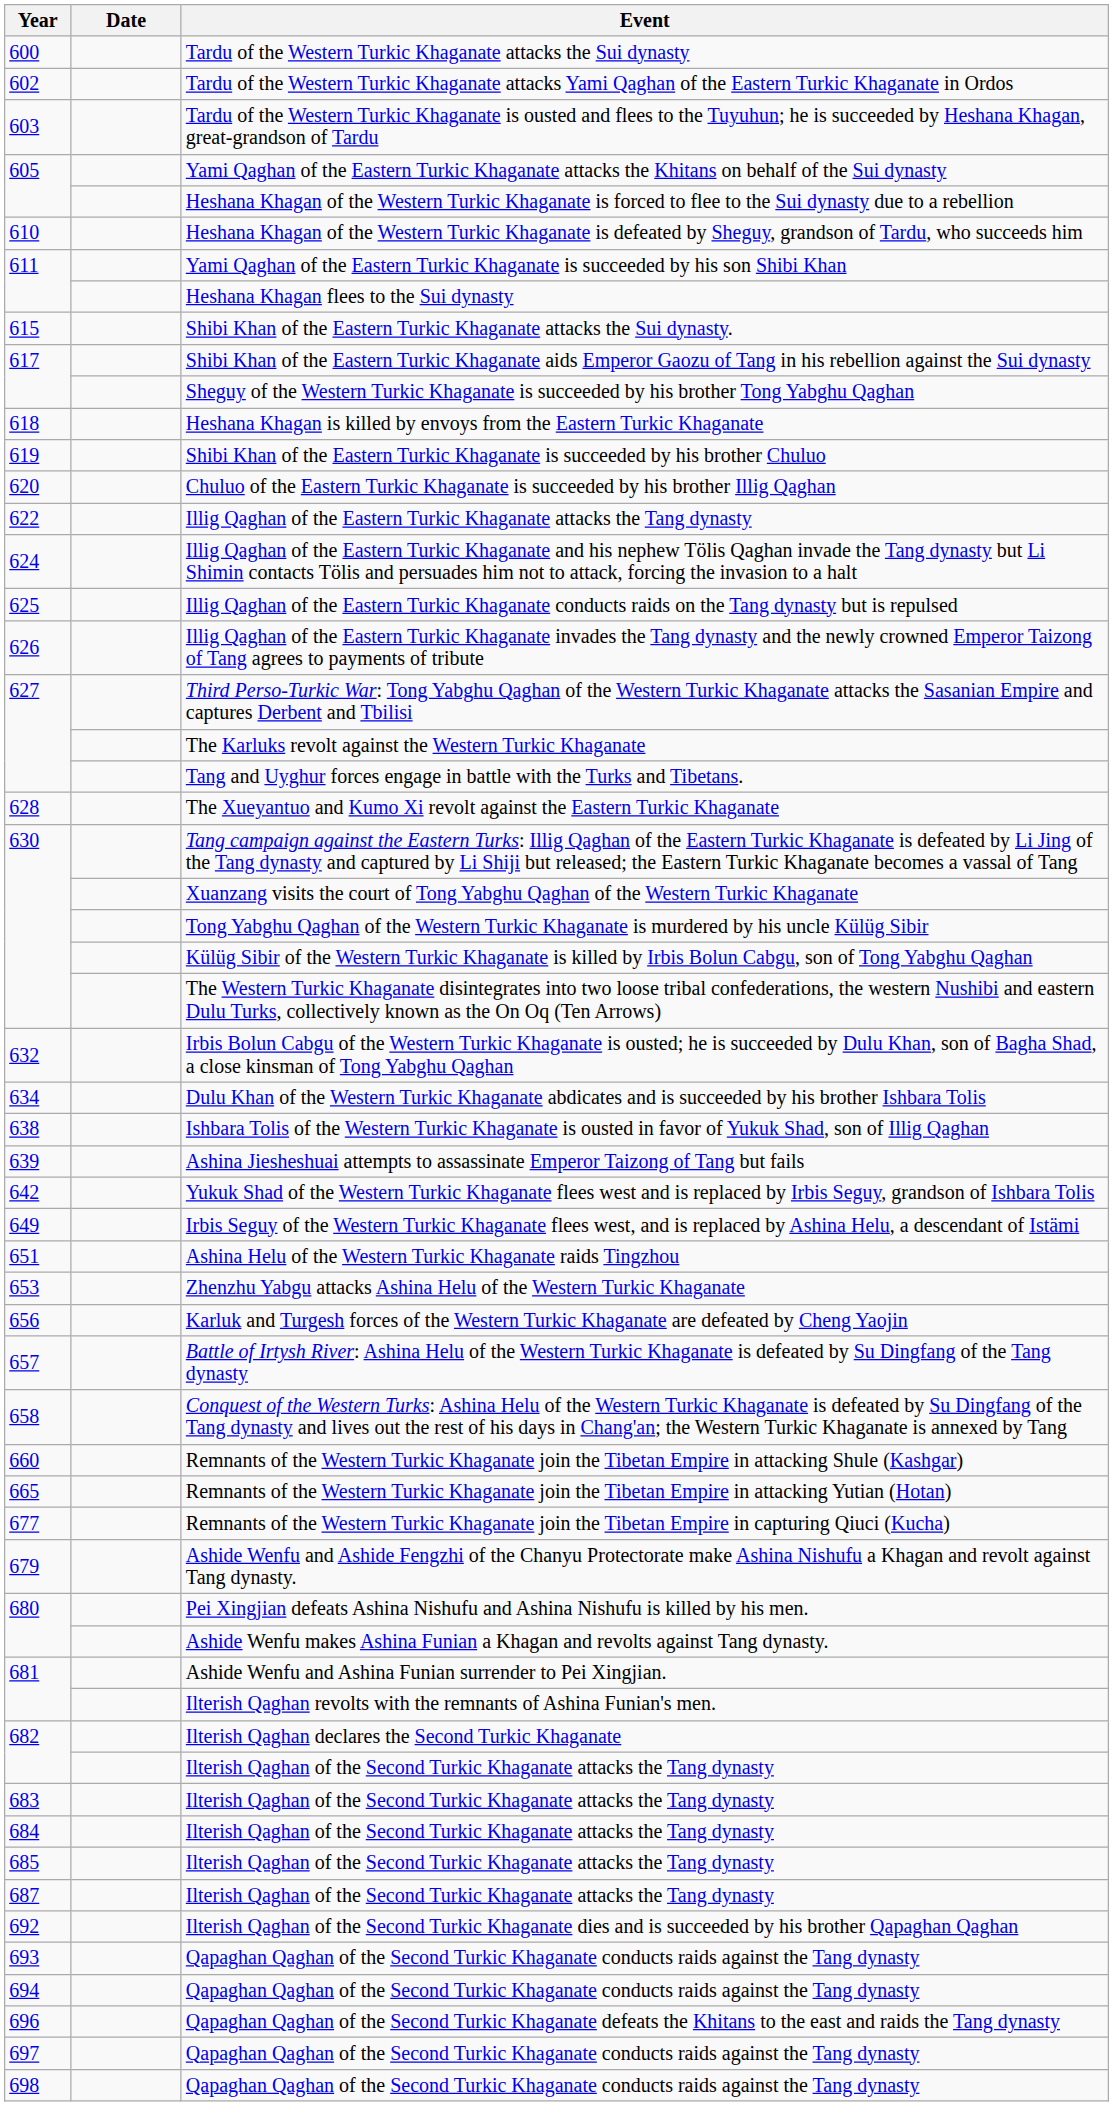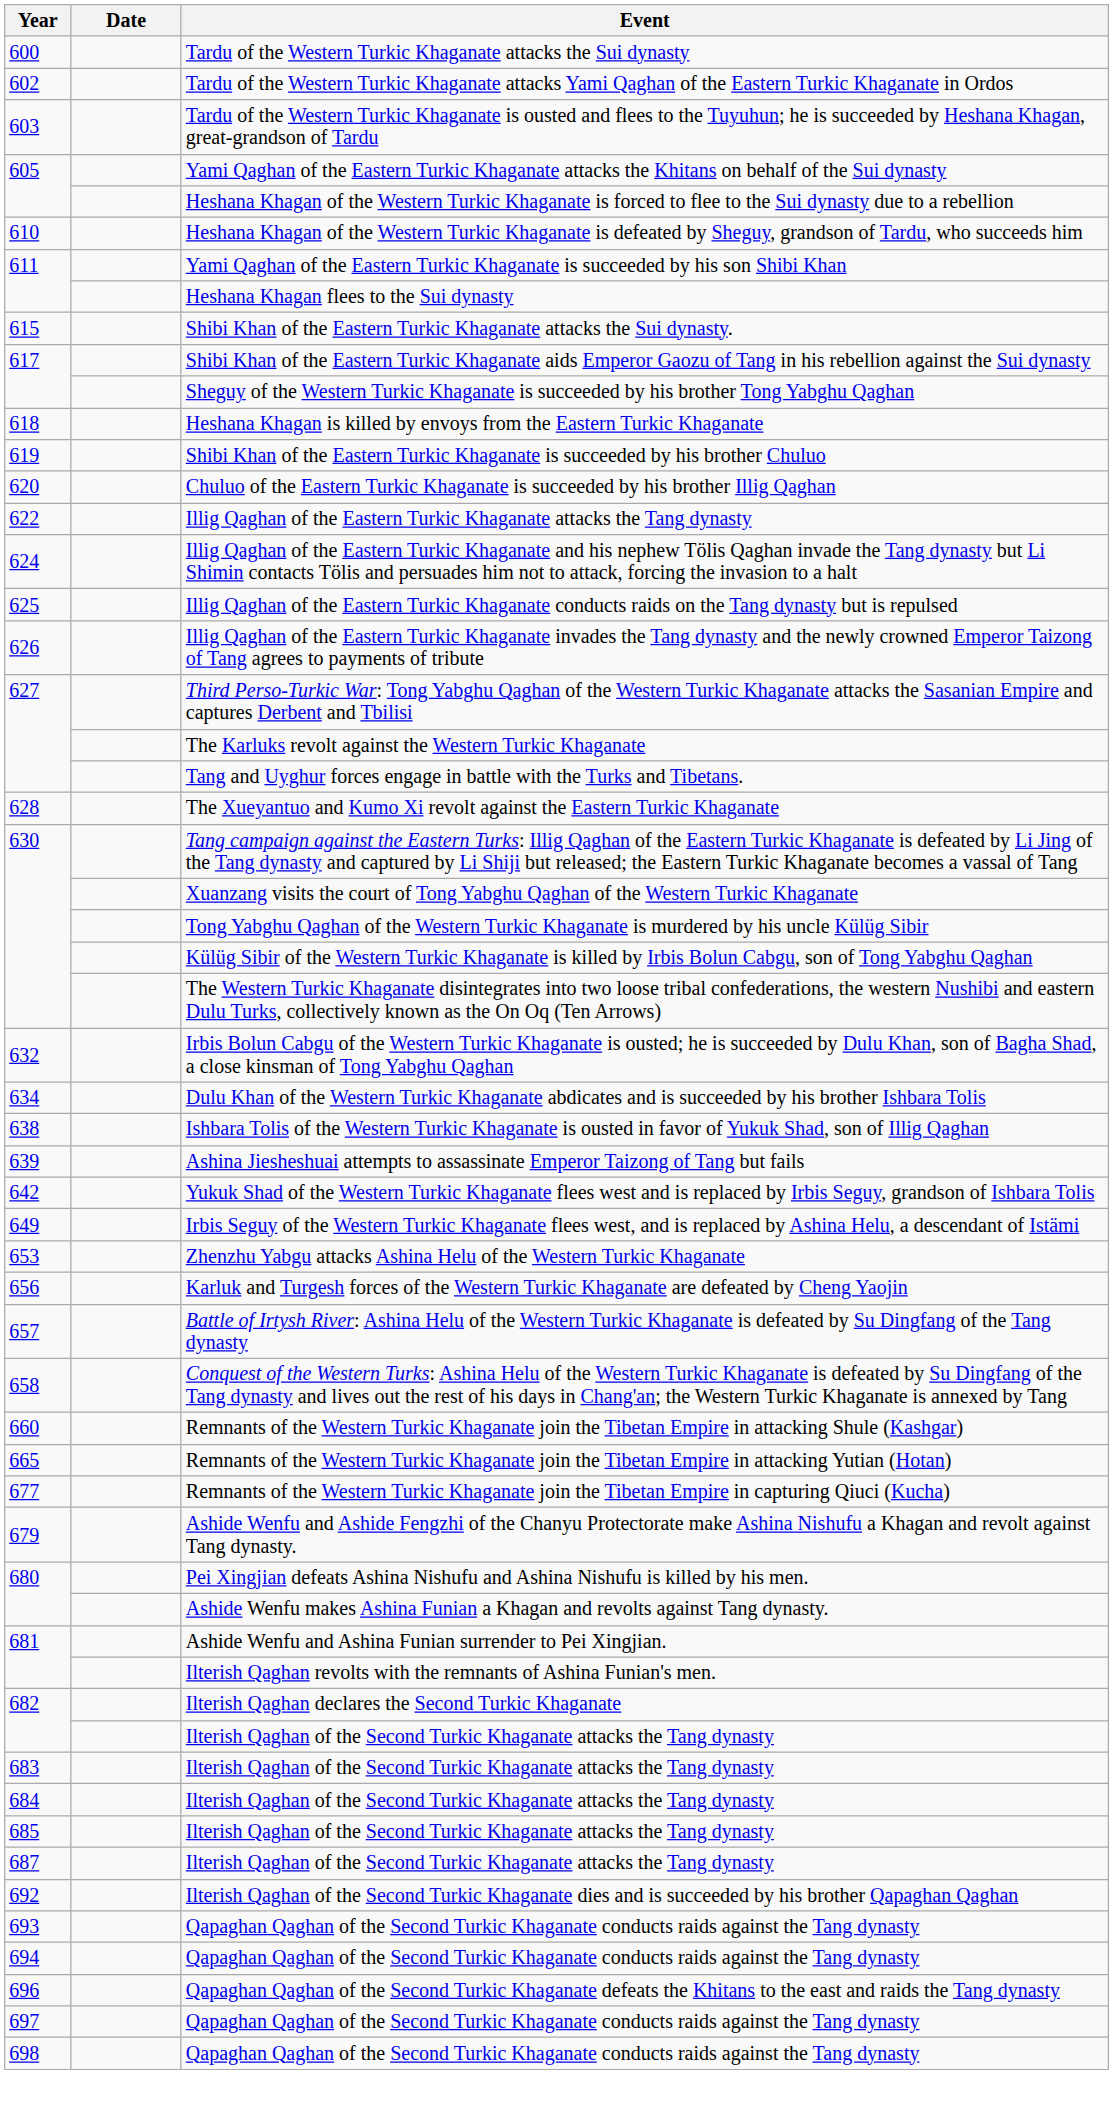 <table class="wikitable" width="100%">
 <tr>
 <th style="width:6%">Year</th>
 <th style="width:10%">Date</th>
 <th>Event</th>
 </tr>
 <tr>
 <td><a href='#'>600</a></td>
 <td></td>
 <td><a href='#'>Tardu</a> of the <a href='#'>Western Turkic Khaganate</a> attacks the <a href='#'>Sui dynasty</a></td>
 </tr>
 <tr>
 <td><a href='#'>602</a></td>
 <td></td>
 <td><a href='#'>Tardu</a> of the <a href='#'>Western Turkic Khaganate</a> attacks <a href='#'>Yami Qaghan</a> of the <a href='#'>Eastern Turkic Khaganate</a> in Ordos </td>
 </tr>
 <tr>
 <td><a href='#'>603</a></td>
 <td></td>
 <td><a href='#'>Tardu</a> of the <a href='#'>Western Turkic Khaganate</a> is ousted and flees to the <a href='#'>Tuyuhun</a>; he is succeeded by <a href='#'>Heshana Khagan</a>, great-grandson of <a href='#'>Tardu</a></td>
 </tr>
 <tr>
 <td rowspan="2" valign="top"><a href='#'>605</a></td>
 <td></td>
 <td><a href='#'>Yami Qaghan</a> of the <a href='#'>Eastern Turkic Khaganate</a> attacks the <a href='#'>Khitans</a> on behalf of the <a href='#'>Sui dynasty</a></td>
 </tr>
 <tr>
 <td></td>
 <td><a href='#'>Heshana Khagan</a> of the <a href='#'>Western Turkic Khaganate</a> is forced to flee to the <a href='#'>Sui dynasty</a> due to a rebellion</td>
 </tr>
 <tr>
 <td><a href='#'>610</a></td>
 <td></td>
 <td><a href='#'>Heshana Khagan</a> of the <a href='#'>Western Turkic Khaganate</a> is defeated by <a href='#'>Sheguy</a>, grandson of <a href='#'>Tardu</a>, who succeeds him</td>
 </tr>
 <tr>
 <td rowspan="2" valign="top"><a href='#'>611</a></td>
 <td></td>
 <td><a href='#'>Yami Qaghan</a> of the <a href='#'>Eastern Turkic Khaganate</a> is succeeded by his son <a href='#'>Shibi Khan</a></td>
 </tr>
 <tr>
 <td></td>
 <td><a href='#'>Heshana Khagan</a> flees to the <a href='#'>Sui dynasty</a></td>
 </tr>
 <tr>
 <td><a href='#'>615</a></td>
 <td></td>
 <td><a href='#'>Shibi Khan</a> of the <a href='#'>Eastern Turkic Khaganate</a> attacks the <a href='#'>Sui dynasty</a>.</td>
 </tr>
 <tr>
 <td rowspan="2" valign="top"><a href='#'>617</a></td>
 <td></td>
 <td><a href='#'>Shibi Khan</a> of the <a href='#'>Eastern Turkic Khaganate</a> aids <a href='#'>Emperor Gaozu of Tang</a> in his rebellion against the <a href='#'>Sui dynasty</a></td>
 </tr>
 <tr>
 <td></td>
 <td><a href='#'>Sheguy</a> of the <a href='#'>Western Turkic Khaganate</a> is succeeded by his brother <a href='#'>Tong Yabghu Qaghan</a></td>
 </tr>
 <tr>
 <td><a href='#'>618</a></td>
 <td></td>
 <td><a href='#'>Heshana Khagan</a> is killed by envoys from the <a href='#'>Eastern Turkic Khaganate</a></td>
 </tr>
 <tr>
 <td><a href='#'>619</a></td>
 <td></td>
 <td><a href='#'>Shibi Khan</a> of the <a href='#'>Eastern Turkic Khaganate</a> is succeeded by his brother <a href='#'>Chuluo</a></td>
 </tr>
 <tr>
 <td><a href='#'>620</a></td>
 <td></td>
 <td><a href='#'>Chuluo</a> of the <a href='#'>Eastern Turkic Khaganate</a> is succeeded by his brother <a href='#'>Illig Qaghan</a></td>
 </tr>
 <tr>
 <td><a href='#'>622</a></td>
 <td></td>
 <td><a href='#'>Illig Qaghan</a> of the <a href='#'>Eastern Turkic Khaganate</a> attacks the <a href='#'>Tang dynasty</a></td>
 </tr>
 <tr>
 <td><a href='#'>624</a></td>
 <td></td>
 <td><a href='#'>Illig Qaghan</a> of the <a href='#'>Eastern Turkic Khaganate</a> and his nephew Tölis Qaghan invade the <a href='#'>Tang dynasty</a> but <a href='#'>Li Shimin</a> contacts Tölis and persuades him not to attack, forcing the invasion to a halt</td>
 </tr>
 <tr>
 <td><a href='#'>625</a></td>
 <td></td>
 <td><a href='#'>Illig Qaghan</a> of the <a href='#'>Eastern Turkic Khaganate</a> conducts raids on the <a href='#'>Tang dynasty</a> but is repulsed</td>
 </tr>
 <tr>
 <td><a href='#'>626</a></td>
 <td></td>
 <td><a href='#'>Illig Qaghan</a> of the <a href='#'>Eastern Turkic Khaganate</a> invades the <a href='#'>Tang dynasty</a> and the newly crowned <a href='#'>Emperor Taizong of Tang</a> agrees to payments of tribute</td>
 </tr>
 <tr>
 <td rowspan="3" valign="top"><a href='#'>627</a></td>
 <td></td>
 <td><em><a href='#'>Third Perso-Turkic War</a></em>: <a href='#'>Tong Yabghu Qaghan</a> of the <a href='#'>Western Turkic Khaganate</a> attacks the <a href='#'>Sasanian Empire</a> and captures <a href='#'>Derbent</a> and <a href='#'>Tbilisi</a></td>
 </tr>
 <tr>
 <td></td>
 <td>The <a href='#'>Karluks</a> revolt against the <a href='#'>Western Turkic Khaganate</a></td>
 </tr>
 <tr>
 <td></td>
 <td><a href='#'>Tang</a> and <a href='#'>Uyghur</a> forces engage in battle with the <a href='#'>Turks</a> and <a href='#'>Tibetans</a>.</td>
 </tr>
 <tr>
 <td><a href='#'>628</a></td>
 <td></td>
 <td>The <a href='#'>Xueyantuo</a> and <a href='#'>Kumo Xi</a> revolt against the <a href='#'>Eastern Turkic Khaganate</a></td>
 </tr>
 <tr>
 <td rowspan="5" valign="top"><a href='#'>630</a></td>
 <td></td>
 <td><em><a href='#'>Tang campaign against the Eastern Turks</a></em>: <a href='#'>Illig Qaghan</a> of the <a href='#'>Eastern Turkic Khaganate</a> is defeated by <a href='#'>Li Jing</a> of the <a href='#'>Tang dynasty</a> and captured by <a href='#'>Li Shiji</a> but released; the Eastern Turkic Khaganate becomes a vassal of Tang</td>
 </tr>
 <tr>
 <td></td>
 <td><a href='#'>Xuanzang</a> visits the court of <a href='#'>Tong Yabghu Qaghan</a> of the <a href='#'>Western Turkic Khaganate</a></td>
 </tr>
 <tr>
 <td></td>
 <td><a href='#'>Tong Yabghu Qaghan</a> of the <a href='#'>Western Turkic Khaganate</a> is murdered by his uncle <a href='#'>Külüg Sibir</a></td>
 </tr>
 <tr>
 <td></td>
 <td><a href='#'>Külüg Sibir</a> of the <a href='#'>Western Turkic Khaganate</a> is killed by <a href='#'>Irbis Bolun Cabgu</a>, son of <a href='#'>Tong Yabghu Qaghan</a></td>
 </tr>
 <tr>
 <td></td>
 <td>The <a href='#'>Western Turkic Khaganate</a> disintegrates into two loose tribal confederations, the western <a href='#'>Nushibi</a> and eastern <a href='#'>Dulu Turks</a>, collectively known as the On Oq (Ten Arrows)</td>
 </tr>
 <tr>
 <td><a href='#'>632</a></td>
 <td></td>
 <td><a href='#'>Irbis Bolun Cabgu</a> of the <a href='#'>Western Turkic Khaganate</a> is ousted; he is succeeded by <a href='#'>Dulu Khan</a>, son of <a href='#'>Bagha Shad</a>, a close kinsman of <a href='#'>Tong Yabghu Qaghan</a></td>
 </tr>
 <tr>
 <td><a href='#'>634</a></td>
 <td></td>
 <td><a href='#'>Dulu Khan</a> of the <a href='#'>Western Turkic Khaganate</a> abdicates and is succeeded by his brother <a href='#'>Ishbara Tolis</a></td>
 </tr>
 <tr>
 <td><a href='#'>638</a></td>
 <td></td>
 <td><a href='#'>Ishbara Tolis</a> of the <a href='#'>Western Turkic Khaganate</a> is ousted in favor of <a href='#'>Yukuk Shad</a>, son of <a href='#'>Illig Qaghan</a></td>
 </tr>
 <tr>
 <td><a href='#'>639</a></td>
 <td></td>
 <td><a href='#'>Ashina Jiesheshuai</a> attempts to assassinate <a href='#'>Emperor Taizong of Tang</a> but fails</td>
 </tr>
 <tr>
 <td><a href='#'>642</a></td>
 <td></td>
 <td><a href='#'>Yukuk Shad</a> of the <a href='#'>Western Turkic Khaganate</a> flees west and is replaced by <a href='#'>Irbis Seguy</a>, grandson of <a href='#'>Ishbara Tolis</a></td>
 </tr>
 <tr>
 <td><a href='#'>649</a></td>
 <td></td>
 <td><a href='#'>Irbis Seguy</a> of the <a href='#'>Western Turkic Khaganate</a> flees west, and is replaced by <a href='#'>Ashina Helu</a>, a descendant of <a href='#'>Istämi</a></td>
 </tr>
 <tr>
-<td><a href='#'>651</a></td>
-<td></td>
-<td><a href='#'>Ashina Helu</a> of the <a href='#'>Western Turkic Khaganate</a> raids <a href='#'>Tingzhou</a></td>
-</tr>
-<tr>
 <td><a href='#'>653</a></td>
 <td></td>
 <td><a href='#'>Zhenzhu Yabgu</a> attacks <a href='#'>Ashina Helu</a> of the <a href='#'>Western Turkic Khaganate</a></td>
 </tr>
 <tr>
 <td><a href='#'>656</a></td>
 <td></td>
 <td><a href='#'>Karluk</a> and <a href='#'>Turgesh</a> forces of the <a href='#'>Western Turkic Khaganate</a> are defeated by <a href='#'>Cheng Yaojin</a></td>
 </tr>
 <tr>
 <td><a href='#'>657</a></td>
 <td></td>
 <td><em><a href='#'>Battle of Irtysh River</a></em>: <a href='#'>Ashina Helu</a> of the <a href='#'>Western Turkic Khaganate</a> is defeated by <a href='#'>Su Dingfang</a> of the <a href='#'>Tang dynasty</a></td>
 </tr>
 <tr>
 <td><a href='#'>658</a></td>
 <td></td>
 <td><em><a href='#'>Conquest of the Western Turks</a></em>: <a href='#'>Ashina Helu</a> of the <a href='#'>Western Turkic Khaganate</a> is defeated by <a href='#'>Su Dingfang</a> of the <a href='#'>Tang dynasty</a> and lives out the rest of his days in <a href='#'>Chang'an</a>; the Western Turkic Khaganate is annexed by Tang</td>
 </tr>
 <tr>
 <td><a href='#'>660</a></td>
 <td></td>
 <td>Remnants of the <a href='#'>Western Turkic Khaganate</a> join the <a href='#'>Tibetan Empire</a> in attacking Shule (<a href='#'>Kashgar</a>)</td>
 </tr>
 <tr>
 <td><a href='#'>665</a></td>
 <td></td>
 <td>Remnants of the <a href='#'>Western Turkic Khaganate</a> join the <a href='#'>Tibetan Empire</a> in attacking Yutian (<a href='#'>Hotan</a>)</td>
 </tr>
 <tr>
 <td><a href='#'>677</a></td>
 <td></td>
 <td>Remnants of the <a href='#'>Western Turkic Khaganate</a> join the <a href='#'>Tibetan Empire</a> in capturing Qiuci (<a href='#'>Kucha</a>)</td>
 </tr>
 <tr>
 <td><a href='#'>679</a></td>
 <td></td>
 <td><a href='#'>Ashide Wenfu</a> and <a href='#'>Ashide Fengzhi</a> of the Chanyu Protectorate make <a href='#'>Ashina Nishufu</a> a Khagan and revolt against Tang dynasty.</td>
 </tr>
 <tr>
 <td rowspan="2" valign="top"><a href='#'>680</a></td>
 <td></td>
 <td><a href='#'>Pei Xingjian</a> defeats Ashina Nishufu and Ashina Nishufu is killed by his men.</td>
 </tr>
 <tr>
 <td></td>
 <td><a href='#'>Ashide</a> Wenfu makes <a href='#'>Ashina Funian</a> a Khagan and revolts against Tang dynasty.</td>
 </tr>
 <tr>
 <td rowspan="2" valign="top"><a href='#'>681</a></td>
 <td></td>
 <td>Ashide Wenfu and Ashina Funian surrender to Pei Xingjian.</td>
 </tr>
 <tr>
 <td></td>
 <td><a href='#'>Ilterish Qaghan</a> revolts with the remnants of Ashina Funian's men.</td>
 </tr>
 <tr>
 <td rowspan="2" valign="top"><a href='#'>682</a></td>
 <td></td>
 <td><a href='#'>Ilterish Qaghan</a> declares the <a href='#'>Second Turkic Khaganate</a></td>
 </tr>
 <tr>
 <td></td>
 <td><a href='#'>Ilterish Qaghan</a> of the <a href='#'>Second Turkic Khaganate</a> attacks the <a href='#'>Tang dynasty</a></td>
 </tr>
 <tr>
 <td><a href='#'>683</a></td>
 <td></td>
 <td><a href='#'>Ilterish Qaghan</a> of the <a href='#'>Second Turkic Khaganate</a> attacks the <a href='#'>Tang dynasty</a></td>
 </tr>
 <tr>
 <td><a href='#'>684</a></td>
 <td></td>
 <td><a href='#'>Ilterish Qaghan</a> of the <a href='#'>Second Turkic Khaganate</a> attacks the <a href='#'>Tang dynasty</a></td>
 </tr>
 <tr>
 <td><a href='#'>685</a></td>
 <td></td>
 <td><a href='#'>Ilterish Qaghan</a> of the <a href='#'>Second Turkic Khaganate</a> attacks the <a href='#'>Tang dynasty</a></td>
 </tr>
 <tr>
 <td><a href='#'>687</a></td>
 <td></td>
 <td><a href='#'>Ilterish Qaghan</a> of the <a href='#'>Second Turkic Khaganate</a> attacks the <a href='#'>Tang dynasty</a></td>
 </tr>
 <tr>
 <td><a href='#'>692</a></td>
 <td></td>
 <td><a href='#'>Ilterish Qaghan</a> of the <a href='#'>Second Turkic Khaganate</a> dies and is succeeded by his brother <a href='#'>Qapaghan Qaghan</a></td>
 </tr>
 <tr>
 <td><a href='#'>693</a></td>
 <td></td>
 <td><a href='#'>Qapaghan Qaghan</a> of the <a href='#'>Second Turkic Khaganate</a> conducts raids against the <a href='#'>Tang dynasty</a></td>
 </tr>
 <tr>
 <td><a href='#'>694</a></td>
 <td></td>
 <td><a href='#'>Qapaghan Qaghan</a> of the <a href='#'>Second Turkic Khaganate</a> conducts raids against the <a href='#'>Tang dynasty</a></td>
 </tr>
 <tr>
 <td><a href='#'>696</a></td>
 <td></td>
 <td><a href='#'>Qapaghan Qaghan</a> of the <a href='#'>Second Turkic Khaganate</a> defeats the <a href='#'>Khitans</a> to the east and raids the <a href='#'>Tang dynasty</a></td>
 </tr>
 <tr>
 <td><a href='#'>697</a></td>
 <td></td>
 <td><a href='#'>Qapaghan Qaghan</a> of the <a href='#'>Second Turkic Khaganate</a> conducts raids against the <a href='#'>Tang dynasty</a></td>
 </tr>
 <tr>
 <td><a href='#'>698</a></td>
 <td></td>
 <td><a href='#'>Qapaghan Qaghan</a> of the <a href='#'>Second Turkic Khaganate</a> conducts raids against the <a href='#'>Tang dynasty</a></td>
 </tr>
 </table>
